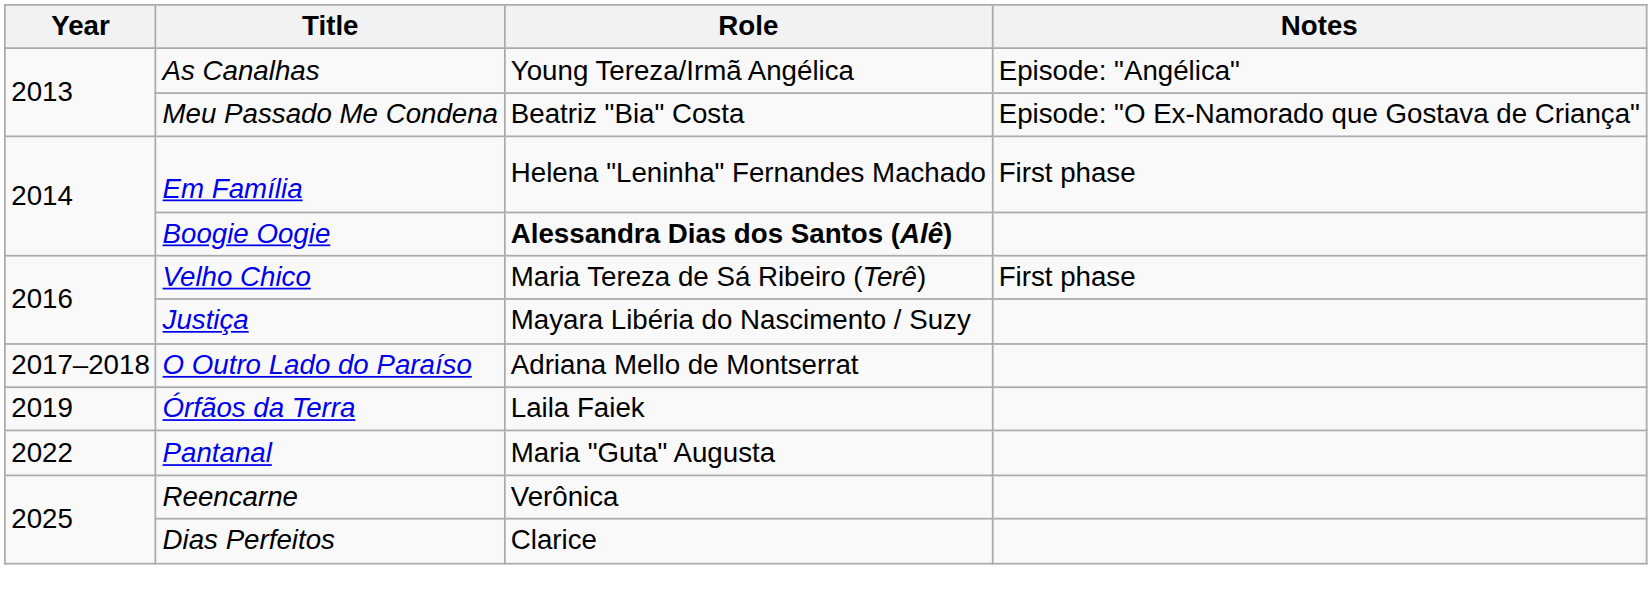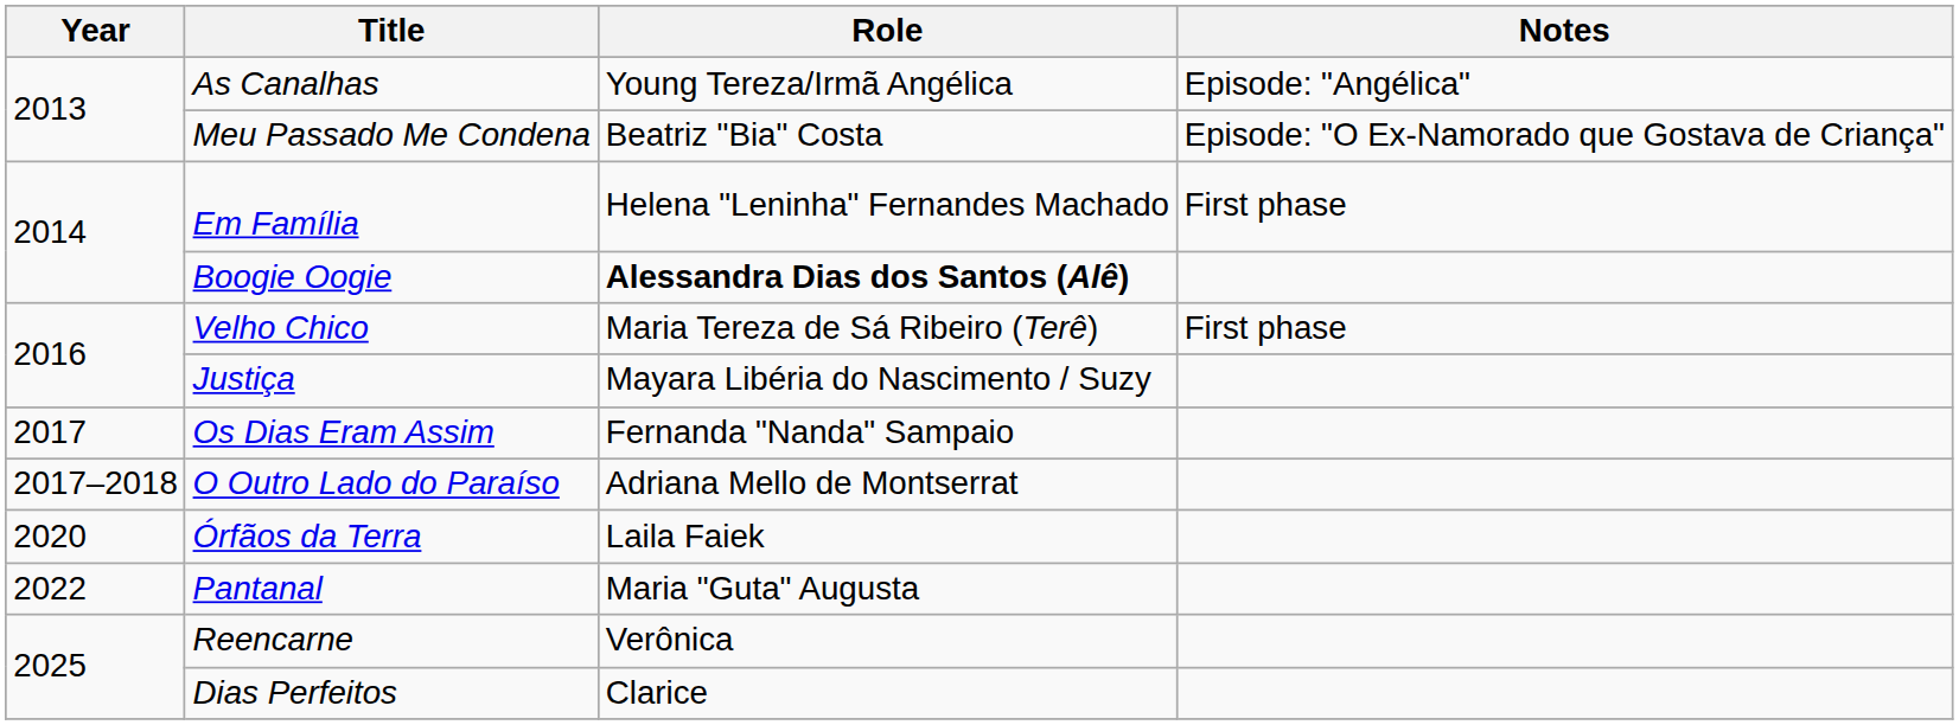 <table class="wikitable">
 <tr>
 <th>Year</th>
 <th>Title</th>
 <th>Role</th>
 <th>Notes</th>
 </tr>
 <tr>
 <td rowspan="2">2013</td>
 <td><em>As Canalhas</em></td>
 <td>Young Tereza/Irmã Angélica</td>
 <td>Episode: "Angélica"</td>
 </tr>
 <tr>
 <td><em>Meu Passado Me Condena</em></td>
 <td>Beatriz "Bia" Costa</td>
 <td>Episode: "O Ex-Namorado que Gostava de Criança"</td>
 </tr>
 <tr>
 <td rowspan="2">2014</td>
 <td><br><em><a href='#'>Em Família</a></em></td>
 <td>Helena "Leninha" Fernandes Machado</td>
 <td>First phase</td>
 </tr>
 <tr>
 <td><em><a href='#'>Boogie Oogie</a></em></td>
 <td><strong>Alessandra Dias dos Santos (<em>Alê</em>) </strong></td>
 <td></td>
 </tr>
 <tr>
 <td rowspan="2">2016</td>
 <td><em><a href='#'>Velho Chico</a></em></td>
 <td>Maria Tereza de Sá Ribeiro (<em>Terê</em>) </td>
 <td>First phase</td>
 </tr>
 <tr>
 <td><em><a href='#'>Justiça</a></em></td>
 <td>Mayara Libéria do Nascimento / Suzy</td>
 <td></td>
 </tr>
 <tr>
+<td>2017</td>
+<td><em><a href='#'>Os Dias Eram Assim</a></em></td>
+<td>Fernanda "Nanda" Sampaio</td>
+<td></td>
+</tr>
+<tr>
 <td>2017–2018</td>
 <td><em><a href='#'>O Outro Lado do Paraíso</a></em></td>
 <td>Adriana Mello de Montserrat</td>
 <td></td>
 </tr>
 <tr>
-<td>2019</td>
+<td>2020</td>
 <td><em><a href='#'>Órfãos da Terra</a></em></td>
 <td>Laila Faiek</td>
 <td></td>
 </tr>
 <tr>
 <td>2022</td>
 <td><em><a href='#'>Pantanal</a></em></td>
 <td>Maria "Guta" Augusta</td>
 <td></td>
 </tr>
 <tr>
 <td rowspan="2">2025</td>
 <td><em>Reencarne</em></td>
 <td>Verônica</td>
 <td></td>
 </tr>
 <tr>
 <td><em>Dias Perfeitos</em></td>
 <td>Clarice</td>
 <td></td>
 </tr>
 </table>
